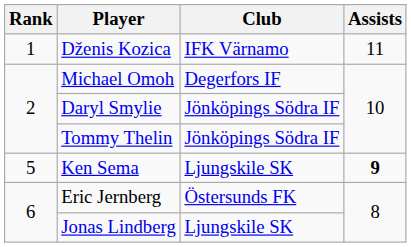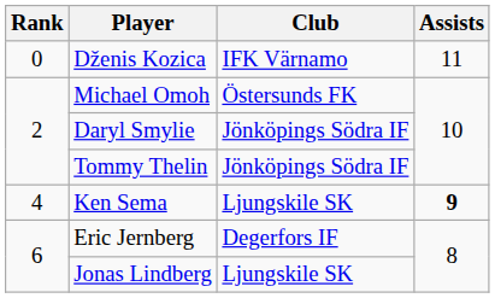 <table class="wikitable" style="text-align:center">
 <tr>
 <th>Rank</th>
 <th>Player</th>
 <th>Club</th>
 <th>Assists</th>
 </tr>
 <tr>
-<td>1</td>
+<td>0</td>
 <td align="left"> <a href='#'>Dženis Kozica</a></td>
 <td align="left"><a href='#'>IFK Värnamo</a></td>
 <td>11</td>
 </tr>
 <tr>
 <td rowspan="3">2</td>
 <td align="left"> <a href='#'>Michael Omoh</a></td>
-<td align="left"><a href='#'>Degerfors IF</a></td>
+<td align="left"><a href='#'>Östersunds FK</a></td>
 <td rowspan="3">10</td>
 </tr>
 <tr>
 <td align="left"> <a href='#'>Daryl Smylie</a></td>
 <td align="left"><a href='#'>Jönköpings Södra IF</a></td>
 </tr>
 <tr>
 <td align="left"> <a href='#'>Tommy Thelin</a></td>
 <td align="left"><a href='#'>Jönköpings Södra IF</a></td>
 </tr>
 <tr>
-<td>5</td>
+<td>4</td>
 <td align="left"> <a href='#'>Ken Sema</a></td>
 <td align="left"><a href='#'>Ljungskile SK</a></td>
 <td><strong>9</strong></td>
 </tr>
 <tr>
 <td rowspan="2">6</td>
 <td align="left"> Eric Jernberg</td>
-<td align="left"><a href='#'>Östersunds FK</a></td>
+<td align="left"><a href='#'>Degerfors IF</a></td>
 <td rowspan="2">8</td>
 </tr>
 <tr>
 <td align="left"> <a href='#'>Jonas Lindberg</a></td>
 <td align="left"><a href='#'>Ljungskile SK</a></td>
 </tr>
 </table>
